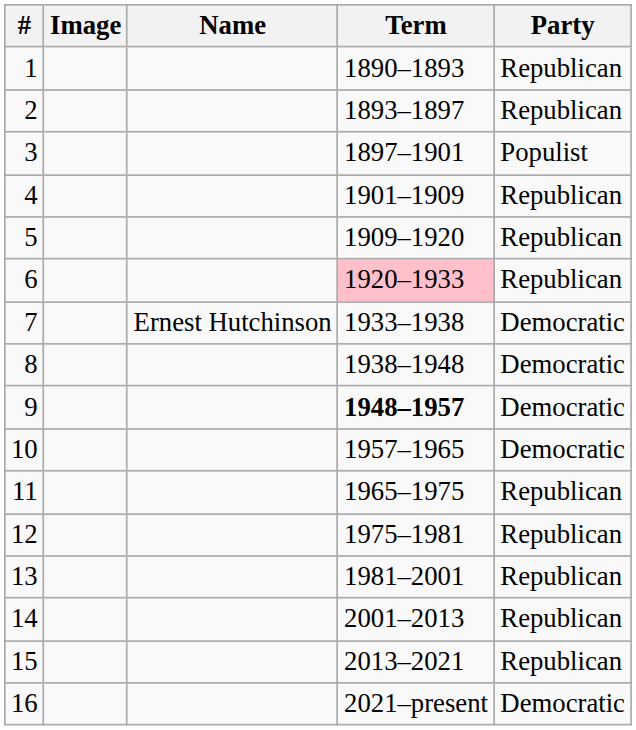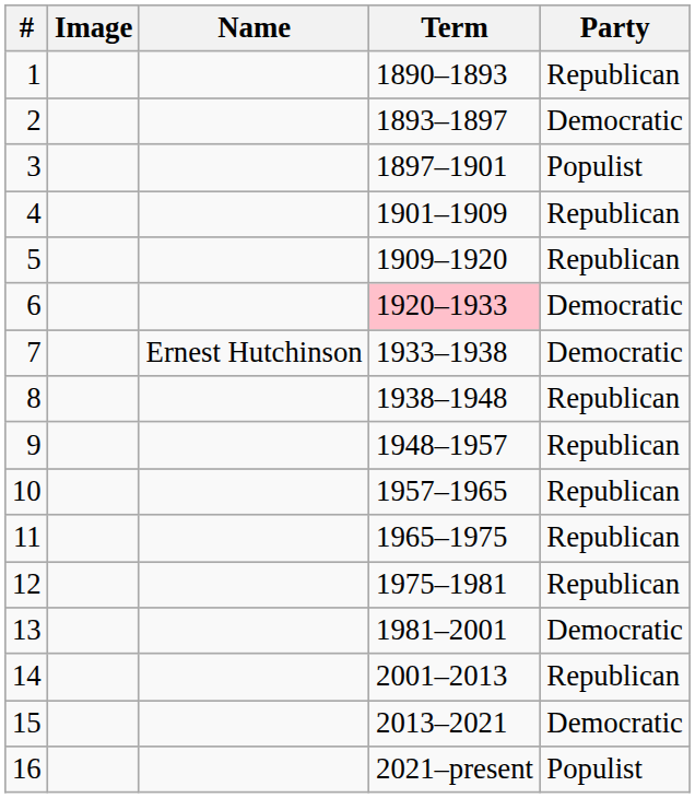 <table class="wikitable sortable">
 <tr>
 <th>#</th>
 <th>Image</th>
 <th>Name</th>
 <th>Term</th>
 <th>Party</th>
 </tr>
 <tr>
 <td align=right>1</td>
 <td></td>
 <td></td>
 <td>1890–1893</td>
 <td>Republican</td>
 </tr>
 <tr>
 <td align=right>2</td>
 <td></td>
 <td></td>
 <td>1893–1897</td>
-<td>Republican</td>
+<td>Democratic</td>
 </tr>
 <tr>
 <td align=right>3</td>
 <td></td>
 <td></td>
 <td>1897–1901</td>
 <td>Populist</td>
 </tr>
 <tr>
 <td align=right>4</td>
 <td></td>
 <td></td>
 <td>1901–1909</td>
 <td>Republican</td>
 </tr>
 <tr>
 <td align=right>5</td>
 <td></td>
 <td></td>
 <td>1909–1920</td>
 <td>Republican</td>
 </tr>
 <tr>
 <td align=right>6</td>
 <td></td>
 <td></td>
 <td style="background: pink;">1920–1933</td>
-<td>Republican</td>
+<td>Democratic</td>
 </tr>
 <tr>
 <td align=right>7</td>
 <td></td>
 <td>Ernest Hutchinson</td>
 <td>1933–1938</td>
 <td>Democratic</td>
 </tr>
 <tr>
 <td align=right>8</td>
 <td></td>
 <td></td>
 <td>1938–1948</td>
-<td>Democratic</td>
+<td>Republican</td>
 </tr>
 <tr>
 <td align=right>9</td>
 <td></td>
 <td></td>
-<td><strong>1948–1957</strong></td>
-<td>Democratic</td>
+<td>1948–1957</td>
+<td>Republican</td>
 </tr>
 <tr>
 <td align=right>10</td>
 <td></td>
 <td></td>
 <td>1957–1965</td>
-<td>Democratic</td>
+<td>Republican</td>
 </tr>
 <tr>
 <td align=right>11</td>
 <td></td>
 <td></td>
 <td>1965–1975</td>
 <td>Republican</td>
 </tr>
 <tr>
 <td align=right>12</td>
 <td></td>
 <td></td>
 <td>1975–1981</td>
 <td>Republican</td>
 </tr>
 <tr>
 <td align=right>13</td>
 <td></td>
 <td></td>
 <td>1981–2001</td>
-<td>Republican</td>
+<td>Democratic</td>
 </tr>
 <tr>
 <td align=right>14</td>
 <td></td>
 <td></td>
 <td>2001–2013</td>
 <td>Republican</td>
 </tr>
 <tr>
 <td align=right>15</td>
 <td></td>
 <td></td>
 <td>2013–2021</td>
-<td>Republican</td>
+<td>Democratic</td>
 </tr>
 <tr>
 <td align=right>16</td>
 <td></td>
 <td></td>
 <td>2021–present</td>
-<td>Democratic</td>
+<td>Populist</td>
 </tr>
 </table>
